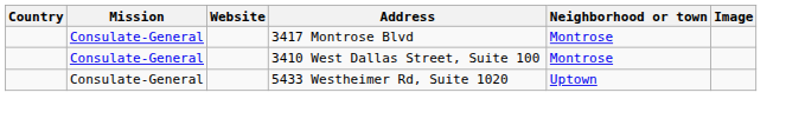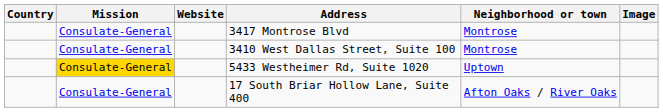 <table class="wikitable sortable">
 <tr>
 <th>Country</th>
 <th>Mission</th>
 <th>Website</th>
 <th width=270px>Address</th>
 <th>Neighborhood or town</th>
 <th>Image</th>
 </tr>
 <tr>
 <td></td>
 <td><a href='#'>Consulate-General</a></td>
 <td></td>
 <td>3417 Montrose Blvd</td>
 <td><a href='#'>Montrose</a></td>
 <td></td>
 </tr>
 <tr>
 <td></td>
 <td><a href='#'>Consulate-General</a></td>
 <td></td>
 <td>3410 West Dallas Street, Suite 100</td>
 <td><a href='#'>Montrose</a></td>
 <td></td>
 </tr>
 <tr>
 <td></td>
-<td>Consulate-General</td>
+<td style="background: gold;">Consulate-General</td>
 <td></td>
 <td>5433 Westheimer Rd, Suite 1020</td>
 <td><a href='#'>Uptown</a></td>
 <td></td>
 </tr>
+<tr>
+<td></td>
+<td><a href='#'>Consulate-General</a></td>
+<td></td>
+<td>17 South Briar Hollow Lane, Suite 400</td>
+<td><a href='#'>Afton Oaks</a> / <a href='#'>River Oaks</a></td>
+<td></td>
+</tr>
 </table>
